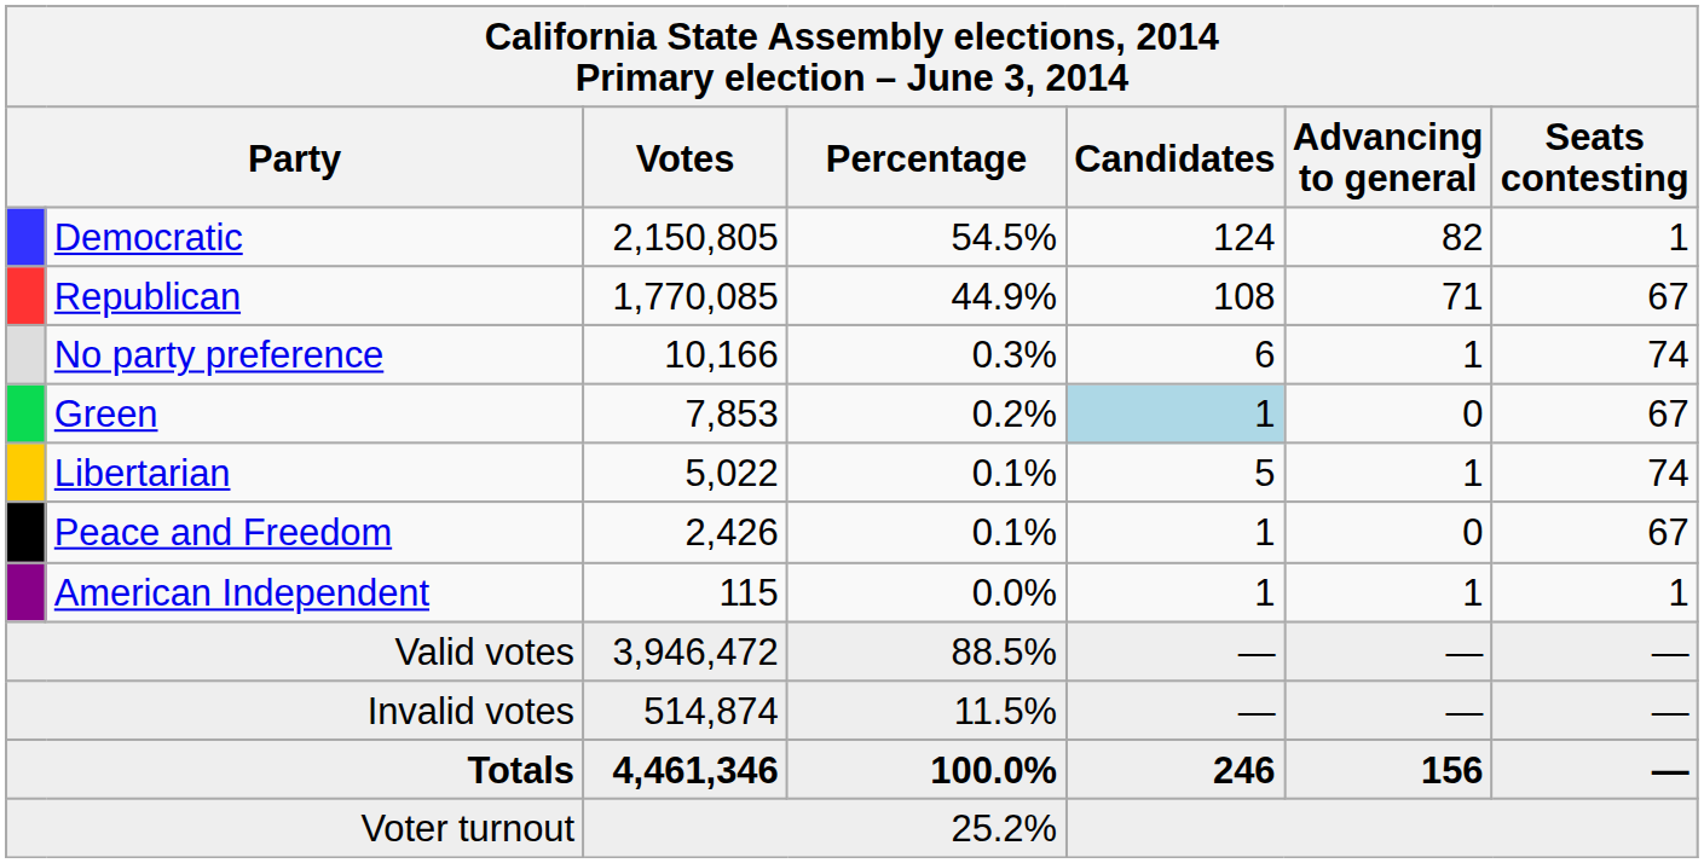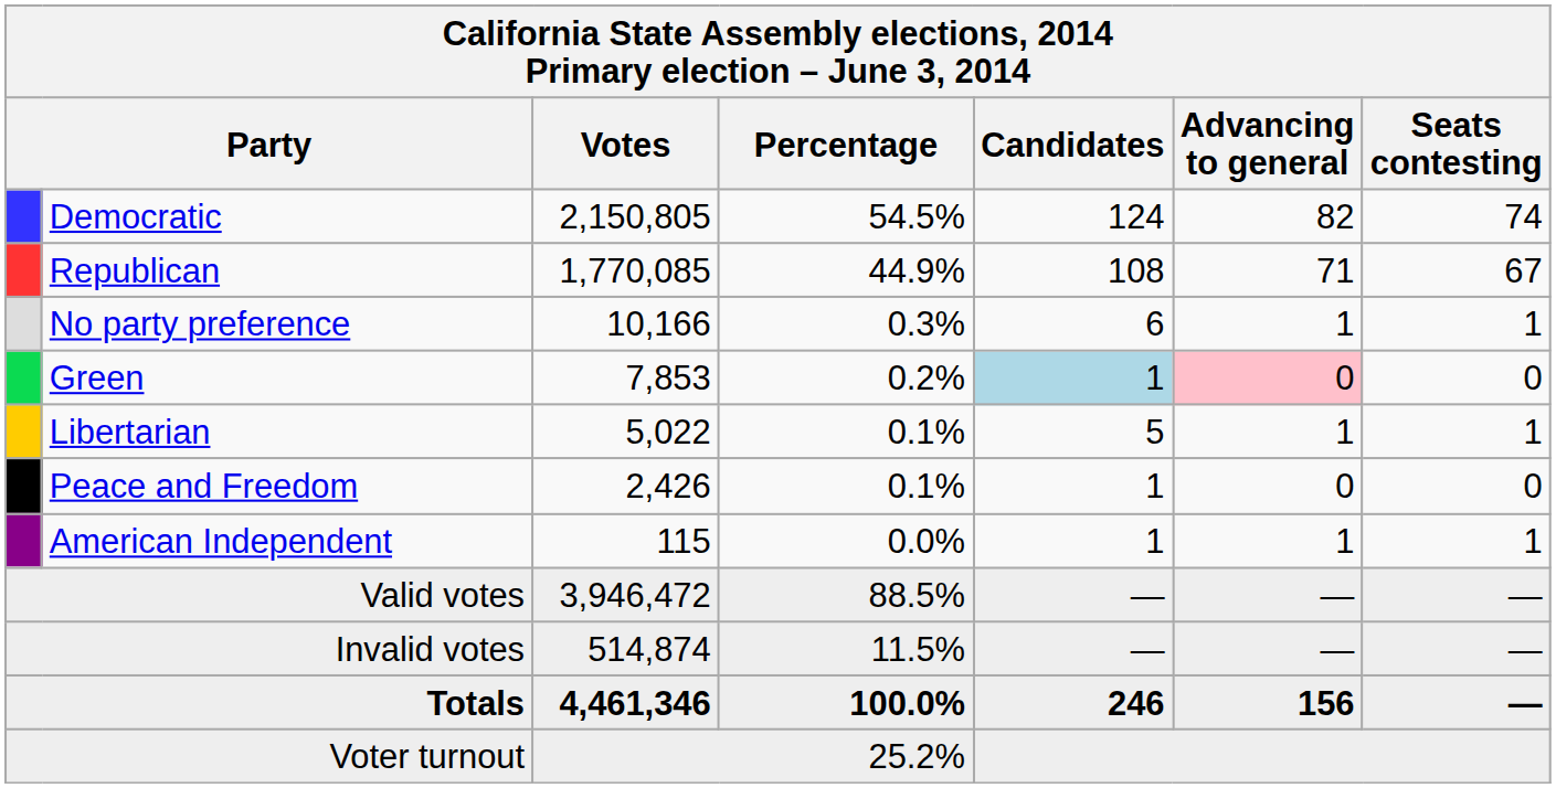 <table class="wikitable" style="font-size:95%;">
 <tr>
 <th colspan="7">California State Assembly elections, 2014<br>Primary election – June 3, 2014</th>
 </tr>
 <tr>
 <th colspan=2 style="width: 15em">Party</th>
 <th style="width: 5em">Votes</th>
 <th style="width: 7em">Percentage</th>
 <th style="width: 5em">Candidates</th>
 <th style="width: 5em">Advancing to general</th>
 <th style="width: 5em">Seats contesting</th>
 </tr>
 <tr>
 <th style="background-color:#33F; width: 3px"></th>
 <td style="width: 130px"><a href='#'>Democratic</a></td>
 <td align="right">2,150,805</td>
 <td align="right">54.5%</td>
 <td align="right">124</td>
 <td align="right">82</td>
-<td align="right">1</td>
+<td align="right">74</td>
 </tr>
 <tr>
 <th style="background-color:#F33; width: 3px"></th>
 <td style="width: 130px"><a href='#'>Republican</a></td>
 <td align="right">1,770,085</td>
 <td align="right">44.9%</td>
 <td align="right">108</td>
 <td align="right">71</td>
 <td align="right">67</td>
 </tr>
 <tr>
 <th style="background-color:#DDD; width: 3px"></th>
 <td style="width: 130px"><a href='#'>No party preference</a></td>
 <td align="right">10,166</td>
 <td align="right">0.3%</td>
 <td align="right">6</td>
 <td align="right">1</td>
-<td align="right">74</td>
+<td align="right">1</td>
 </tr>
 <tr>
 <th style="background-color:#0BDA51; width: 3px"></th>
 <td style="width: 130px"><a href='#'>Green</a></td>
 <td align="right">7,853</td>
 <td align="right">0.2%</td>
 <td align="right" style="background: lightblue;">1</td>
+<td align="right" style="background: pink;">0</td>
 <td align="right">0</td>
-<td align="right">67</td>
 </tr>
 <tr>
 <th style="background-color:#FC0; width: 3px"></th>
 <td style="width: 130px"><a href='#'>Libertarian</a></td>
 <td align="right">5,022</td>
 <td align="right">0.1%</td>
 <td align="right">5</td>
 <td align="right">1</td>
-<td align="right">74</td>
+<td align="right">1</td>
 </tr>
 <tr>
 <th style="background-color:#000; width: 3px"></th>
 <td style="width: 130px"><a href='#'>Peace and Freedom</a></td>
 <td align="right">2,426</td>
 <td align="right">0.1%</td>
 <td align="right">1</td>
 <td align="right">0</td>
-<td align="right">67</td>
+<td align="right">0</td>
 </tr>
 <tr>
 <th style="background-color:#808; width: 3px"></th>
 <td style="width: 130px"><a href='#'>American Independent</a></td>
 <td align="right">115</td>
 <td align="right">0.0%</td>
 <td align="right">1</td>
 <td align="right">1</td>
 <td align="right">1</td>
 </tr>
 <tr bgcolor="#EEEEEE">
 <td colspan="2" align="right">Valid votes</td>
 <td align="right">3,946,472</td>
 <td align="right">88.5%</td>
 <td align="right">—</td>
 <td align="right">—</td>
 <td align="right">—</td>
 </tr>
 <tr bgcolor="#EEEEEE">
 <td colspan="2" align="right">Invalid votes</td>
 <td align="right">514,874</td>
 <td align="right">11.5%</td>
 <td align="right">—</td>
 <td align="right">—</td>
 <td align="right">—</td>
 </tr>
 <tr bgcolor="#EEEEEE">
 <td colspan="2" align="right"><strong>Totals</strong></td>
 <td align="right"><strong>4,461,346</strong></td>
 <td align="right"><strong>100.0%</strong></td>
 <td align="right"><strong>246</strong></td>
 <td align="right"><strong>156</strong></td>
 <td align="right"><strong>—</strong></td>
 </tr>
 <tr bgcolor="#EEEEEE">
 <td colspan="2" align="right">Voter turnout</td>
 <td colspan="2" align="right">25.2%</td>
 <td colspan="3" align="right"></td>
 </tr>
 </table>
